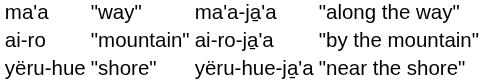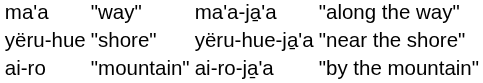 <table>
 <tr>
 <td>ma'a</td>
 <td>"way"</td>
 <td>ma'a-ja̱'a</td>
 <td>"along the way"</td>
 </tr>
 <tr>
+<td>yëru-hue</td>
+<td>"shore"</td>
+<td>yëru-hue-ja̱'a</td>
+<td>"near the shore"</td>
+</tr>
+<tr>
 <td>ai-ro</td>
 <td>"mountain"</td>
 <td>ai-ro-ja̱'a</td>
 <td>"by the mountain"</td>
 </tr>
-<tr>
-<td>yëru-hue</td>
-<td>"shore"</td>
-<td>yëru-hue-ja̱'a</td>
-<td>"near the shore"</td>
-</tr>
 </table>
